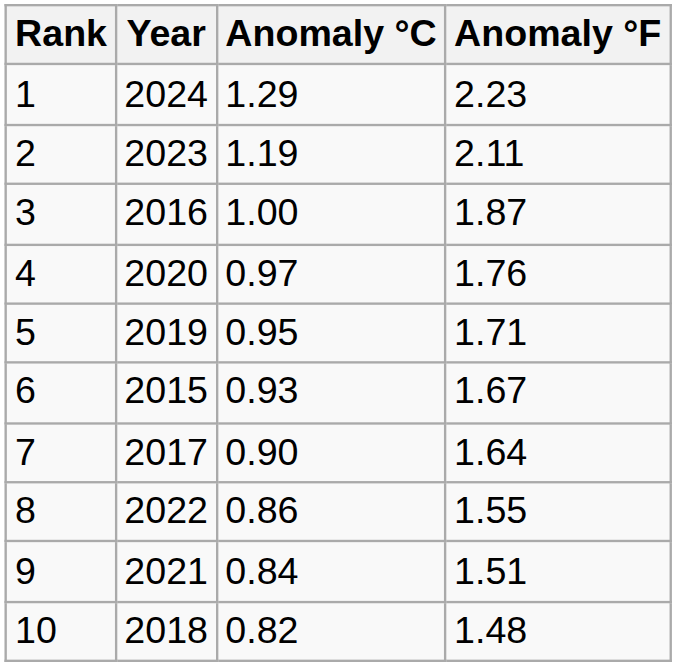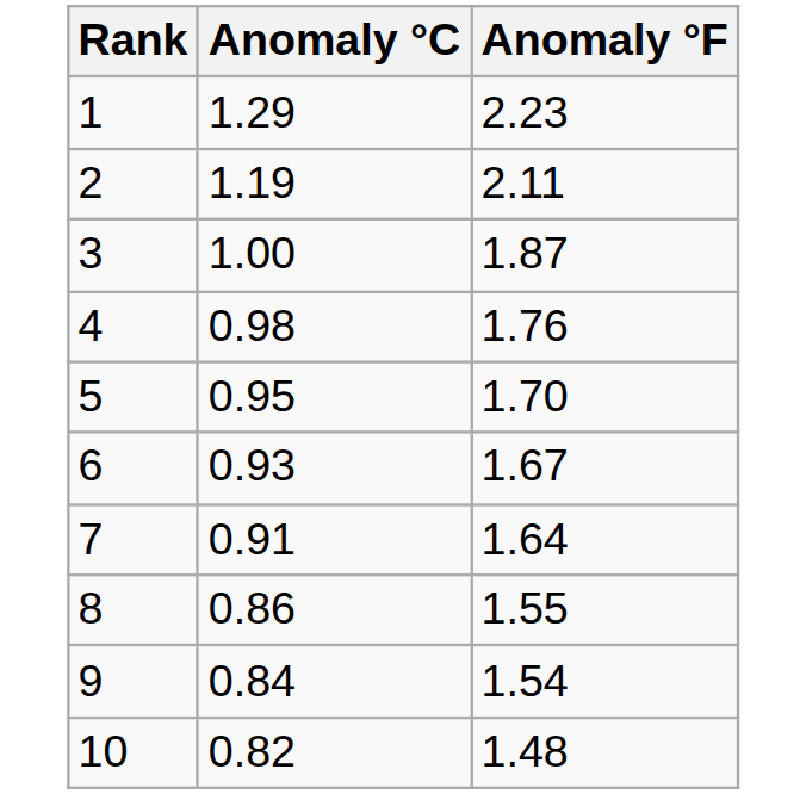 <table class="wikitable sortable" style="margin:auto;">
 <tr>
 <th>Rank</th>
-<th>Year</th>
 <th>Anomaly °C</th>
 <th>Anomaly °F</th>
 </tr>
 <tr align="left">
 <td>1</td>
-<td>2024</td>
 <td>1.29</td>
 <td>2.23</td>
 </tr>
 <tr align="left">
 <td>2</td>
-<td>2023</td>
 <td>1.19</td>
 <td>2.11</td>
 </tr>
 <tr align="left">
 <td>3</td>
-<td>2016</td>
 <td>1.00</td>
 <td>1.87</td>
 </tr>
 <tr align="left">
 <td>4</td>
-<td>2020</td>
-<td>0.97</td>
+<td>0.98</td>
 <td>1.76</td>
 </tr>
 <tr align="left">
 <td>5</td>
-<td>2019</td>
 <td>0.95</td>
-<td>1.71</td>
+<td>1.70</td>
 </tr>
 <tr align="left">
 <td>6</td>
-<td>2015</td>
 <td>0.93</td>
 <td>1.67</td>
 </tr>
 <tr align="left">
 <td>7</td>
-<td>2017</td>
-<td>0.90</td>
+<td>0.91</td>
 <td>1.64</td>
 </tr>
 <tr align="left">
 <td>8</td>
-<td>2022</td>
 <td>0.86</td>
 <td>1.55</td>
 </tr>
 <tr align="left">
 <td>9</td>
-<td>2021</td>
 <td>0.84</td>
-<td>1.51</td>
+<td>1.54</td>
 </tr>
 <tr align="left">
 <td>10</td>
-<td>2018</td>
 <td>0.82</td>
 <td>1.48</td>
 </tr>
 </table>
